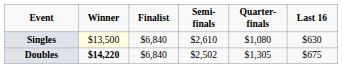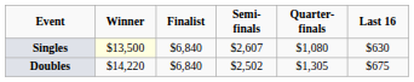 <table class="wikitable" style="font-size:90%; text-align:center">
 <tr>
 <td width="104px"><strong>Event</strong></td>
 <td width="68px"><strong>Winner</strong></td>
 <td width="68px"><strong>Finalist</strong></td>
 <td width="68px"><strong>Semi-finals</strong></td>
 <td width="80px"><strong>Quarter-finals</strong></td>
 <td width="68px"><strong>Last 16</strong></td>
 </tr>
 <tr>
 <td bgcolor="#dfe2e9"><strong>Singles</strong></td>
 <td style="background: lightyellow;">$13,500</td>
 <td>$6,840</td>
-<td>$2,610</td>
+<td>$2,607</td>
 <td>$1,080</td>
 <td>$630</td>
 </tr>
 <tr>
 <td bgcolor="#dfe2e9"><strong>Doubles</strong></td>
-<td><strong>$14,220</strong></td>
+<td>$14,220</td>
 <td>$6,840</td>
 <td>$2,502</td>
 <td>$1,305</td>
 <td>$675</td>
 </tr>
 </table>
